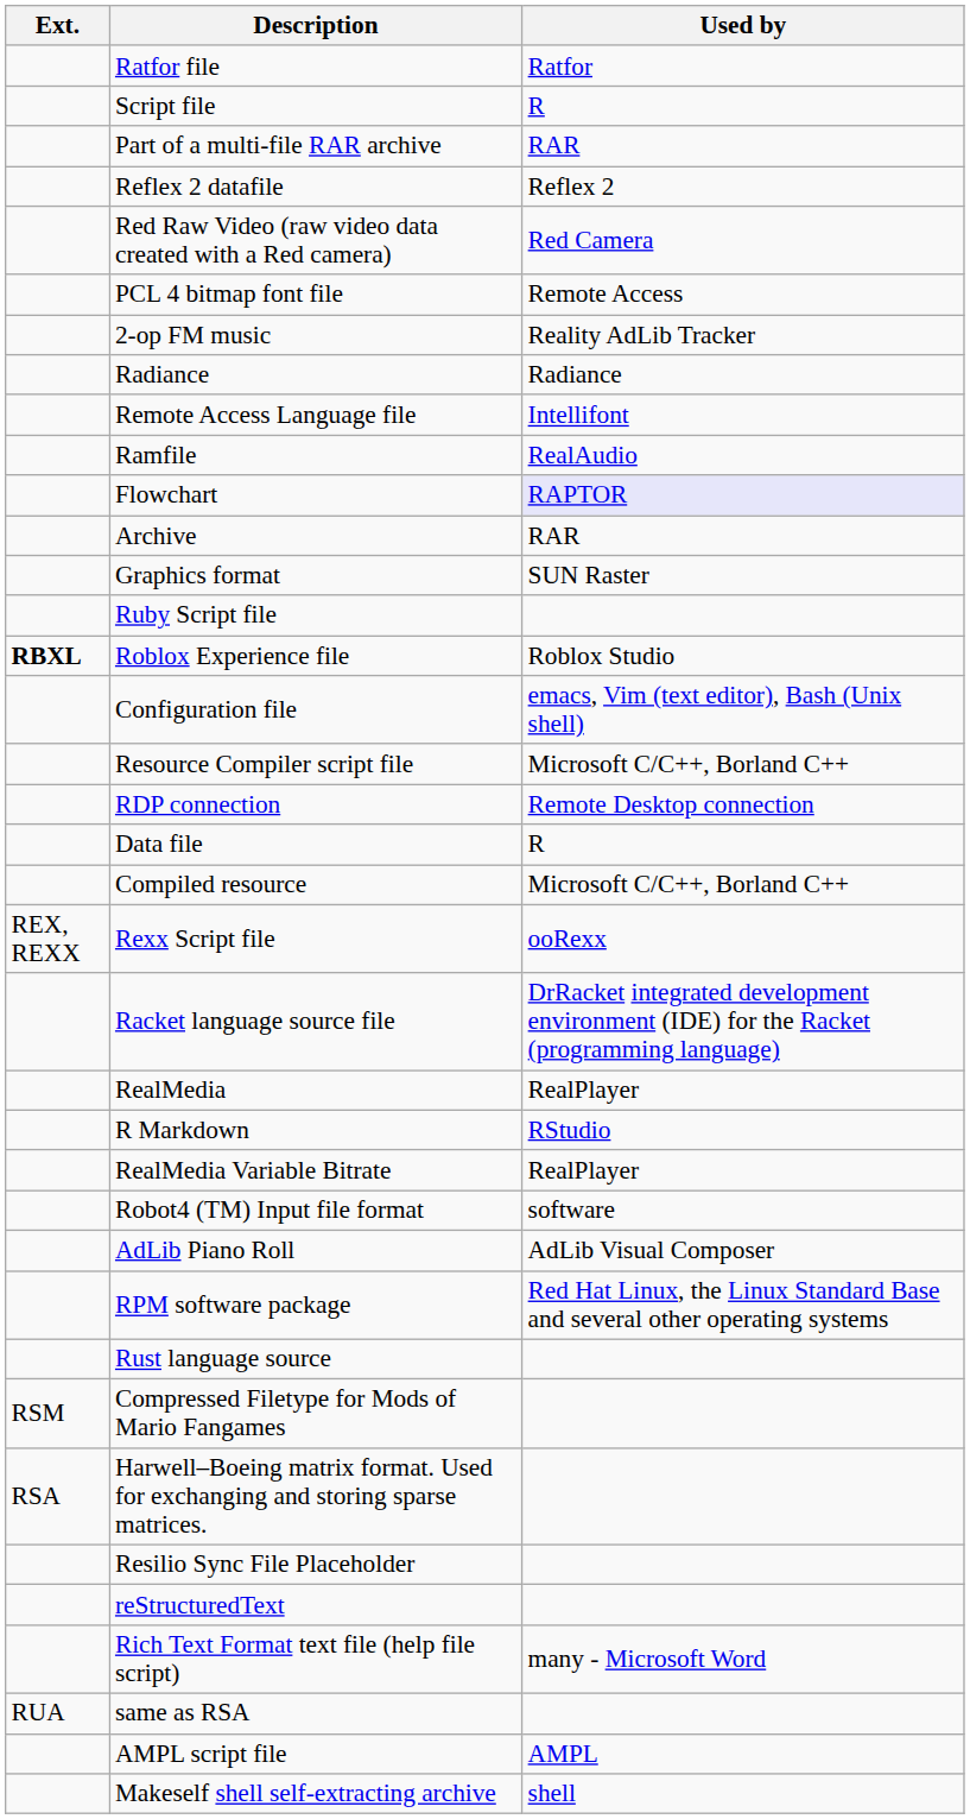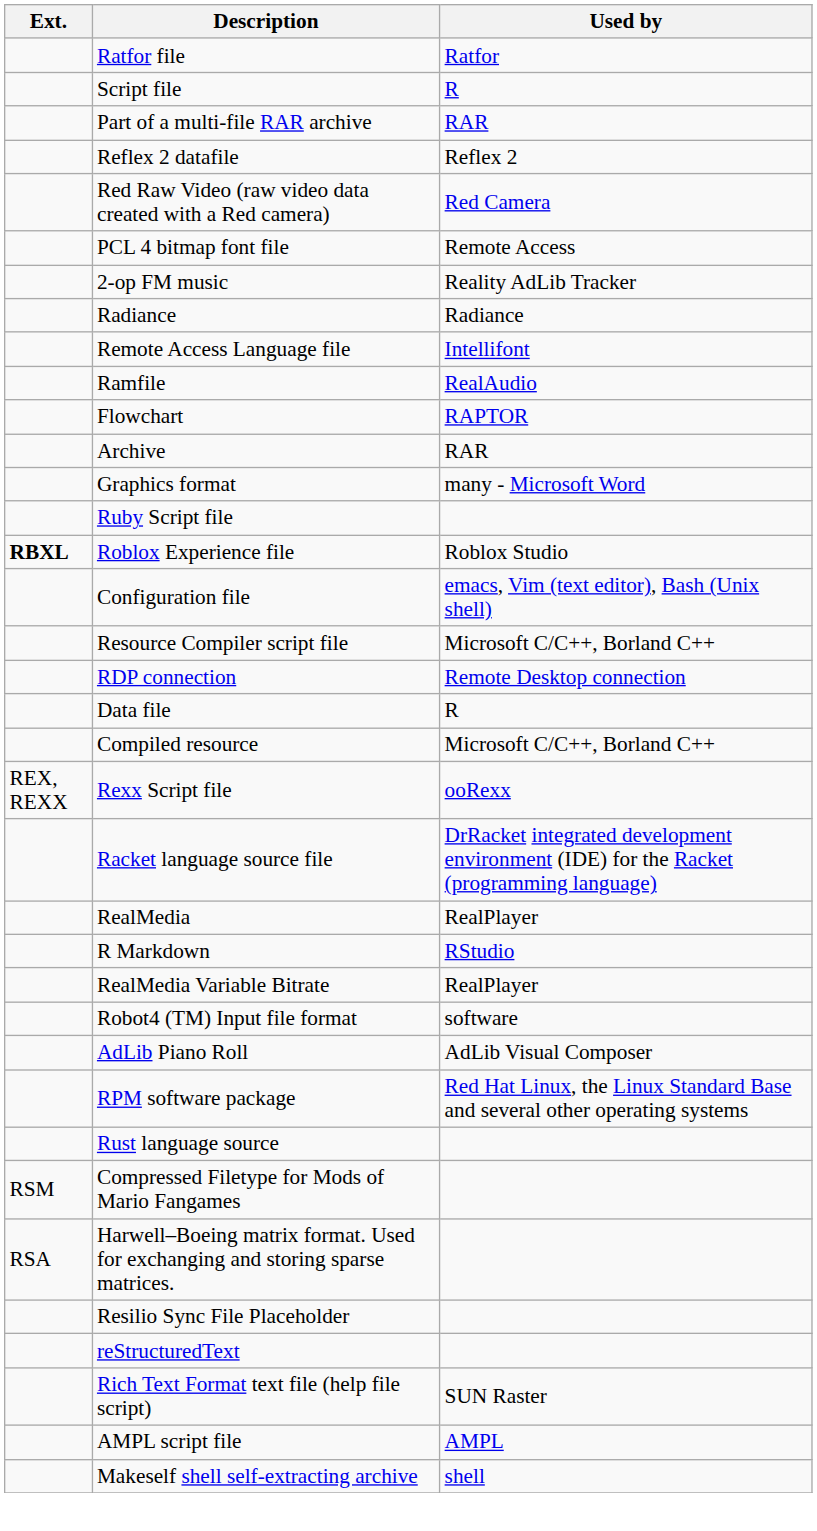 <table class="wikitable">
 <tr>
 <th scope="col">Ext.</th>
 <th scope="col">Description</th>
 <th scope="col">Used by</th>
 </tr>
 <tr>
 <td></td>
 <td><a href='#'>Ratfor</a> file</td>
 <td><a href='#'>Ratfor</a></td>
 </tr>
 <tr>
 <td></td>
 <td>Script file</td>
 <td><a href='#'>R</a></td>
 </tr>
 <tr>
 <td></td>
 <td>Part of a multi-file <a href='#'>RAR</a> archive</td>
 <td><a href='#'>RAR</a></td>
 </tr>
 <tr>
 <td></td>
 <td>Reflex 2 datafile</td>
 <td>Reflex 2</td>
 </tr>
 <tr>
 <td></td>
 <td>Red Raw Video (raw video data created with a Red camera)</td>
 <td><a href='#'>Red Camera</a></td>
 </tr>
 <tr>
 <td></td>
 <td>PCL 4 bitmap font file</td>
 <td>Remote Access</td>
 </tr>
 <tr>
 <td></td>
 <td>2-op FM music</td>
 <td>Reality AdLib Tracker</td>
 </tr>
 <tr>
 <td></td>
 <td>Radiance</td>
 <td>Radiance</td>
 </tr>
 <tr>
 <td></td>
 <td>Remote Access Language file</td>
 <td><a href='#'>Intellifont</a></td>
 </tr>
 <tr>
 <td></td>
 <td>Ramfile</td>
 <td><a href='#'>RealAudio</a></td>
 </tr>
 <tr>
 <td></td>
 <td>Flowchart</td>
-<td style="background: lavender;"><a href='#'>RAPTOR</a></td>
+<td><a href='#'>RAPTOR</a></td>
 </tr>
 <tr>
 <td></td>
 <td>Archive</td>
 <td>RAR</td>
 </tr>
 <tr>
 <td></td>
 <td>Graphics format</td>
-<td>SUN Raster</td>
+<td>many - <a href='#'>Microsoft Word</a></td>
 </tr>
 <tr>
 <td></td>
 <td><a href='#'>Ruby</a> Script file</td>
 <td></td>
 </tr>
 <tr>
 <td><strong>RBXL</strong></td>
 <td><a href='#'>Roblox</a> Experience file</td>
 <td>Roblox Studio</td>
 </tr>
 <tr>
 <td></td>
 <td>Configuration file</td>
 <td><a href='#'>emacs</a>, <a href='#'>Vim (text editor)</a>, <a href='#'>Bash (Unix shell)</a></td>
 </tr>
 <tr>
 <td></td>
 <td>Resource Compiler script file</td>
 <td>Microsoft C/C++, Borland C++</td>
 </tr>
 <tr>
 <td></td>
 <td><a href='#'>RDP connection</a></td>
 <td><a href='#'>Remote Desktop connection</a></td>
 </tr>
 <tr>
 <td></td>
 <td>Data file</td>
 <td>R</td>
 </tr>
 <tr>
 <td></td>
 <td>Compiled resource</td>
 <td>Microsoft C/C++, Borland C++</td>
 </tr>
 <tr>
 <td>REX, REXX</td>
 <td><a href='#'>Rexx</a> Script file</td>
 <td><a href='#'>ooRexx</a></td>
 </tr>
 <tr>
 <td></td>
 <td><a href='#'>Racket</a>  language source file</td>
 <td><a href='#'>DrRacket</a> <a href='#'>integrated development environment</a> (IDE) for the <a href='#'>Racket (programming language)</a></td>
 </tr>
 <tr>
 <td></td>
 <td>RealMedia</td>
 <td>RealPlayer</td>
 </tr>
 <tr>
 <td></td>
 <td>R Markdown</td>
 <td><a href='#'>RStudio</a></td>
 </tr>
 <tr>
 <td></td>
 <td>RealMedia Variable Bitrate</td>
 <td>RealPlayer</td>
 </tr>
 <tr>
 <td></td>
 <td>Robot4 (TM) Input file format</td>
 <td> software</td>
 </tr>
 <tr>
 <td></td>
 <td><a href='#'>AdLib</a> Piano Roll</td>
 <td>AdLib Visual Composer</td>
 </tr>
 <tr>
 <td></td>
 <td><a href='#'>RPM</a> software package</td>
 <td><a href='#'>Red Hat Linux</a>, the <a href='#'>Linux Standard Base</a> and several other operating systems</td>
 </tr>
 <tr>
 <td></td>
 <td><a href='#'>Rust</a> language source</td>
 <td></td>
 </tr>
 <tr>
 <td>RSM</td>
 <td>Compressed Filetype for Mods of Mario Fangames</td>
 <td></td>
 </tr>
 <tr>
 <td>RSA</td>
 <td>Harwell–Boeing matrix format. Used for exchanging and storing sparse matrices.</td>
 <td></td>
 </tr>
 <tr>
 <td></td>
 <td>Resilio Sync File Placeholder</td>
 <td></td>
 </tr>
 <tr>
 <td></td>
 <td><a href='#'>reStructuredText</a></td>
 <td></td>
 </tr>
 <tr>
 <td></td>
 <td><a href='#'>Rich Text Format</a> text file (help file script)</td>
-<td>many - <a href='#'>Microsoft Word</a></td>
-</tr>
-<tr>
-<td>RUA</td>
-<td>same as RSA</td>
-<td></td>
+<td>SUN Raster</td>
 </tr>
 <tr>
 <td></td>
 <td>AMPL script file</td>
 <td><a href='#'>AMPL</a></td>
 </tr>
 <tr>
 <td></td>
 <td>Makeself <a href='#'>shell self-extracting archive</a></td>
 <td><a href='#'>shell</a></td>
 </tr>
 </table>
